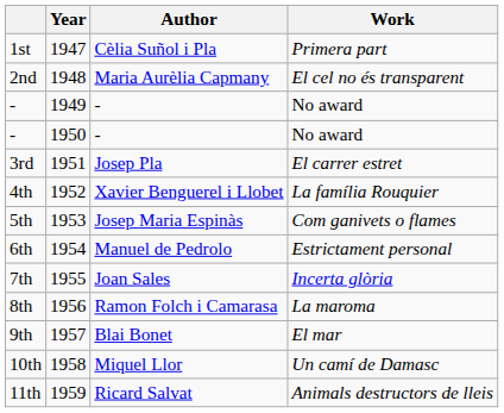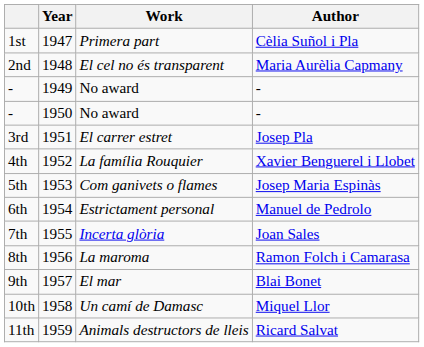 <table class="wikitable">
 <tr>
 <th></th>
 <th>Year</th>
+<th>Work</th>
 <th>Author</th>
-<th>Work</th>
 </tr>
 <tr>
 <td>1st</td>
 <td>1947</td>
+<td><em>Primera part</em></td>
 <td><a href='#'>Cèlia Suñol i Pla</a></td>
-<td><em>Primera part</em></td>
 </tr>
 <tr>
 <td>2nd</td>
 <td>1948</td>
+<td><em>El cel no és transparent</em></td>
 <td><a href='#'>Maria Aurèlia Capmany</a></td>
-<td><em>El cel no és transparent</em></td>
 </tr>
 <tr>
 <td>-</td>
 <td>1949</td>
+<td>No award</td>
 <td>-</td>
-<td>No award</td>
 </tr>
 <tr>
 <td>-</td>
 <td>1950</td>
+<td>No award</td>
 <td>-</td>
-<td>No award</td>
 </tr>
 <tr>
 <td>3rd</td>
 <td>1951</td>
+<td><em>El carrer estret</em></td>
 <td><a href='#'>Josep Pla</a></td>
-<td><em>El carrer estret</em></td>
 </tr>
 <tr>
 <td>4th</td>
 <td>1952</td>
+<td><em>La família Rouquier</em></td>
 <td><a href='#'>Xavier Benguerel i Llobet</a></td>
-<td><em>La família Rouquier</em></td>
 </tr>
 <tr>
 <td>5th</td>
 <td>1953</td>
+<td><em>Com ganivets o flames</em></td>
 <td><a href='#'>Josep Maria Espinàs</a></td>
-<td><em>Com ganivets o flames</em></td>
 </tr>
 <tr>
 <td>6th</td>
 <td>1954</td>
+<td><em>Estrictament personal</em></td>
 <td><a href='#'>Manuel de Pedrolo</a></td>
-<td><em>Estrictament personal</em></td>
 </tr>
 <tr>
 <td>7th</td>
 <td>1955</td>
+<td><em><a href='#'>Incerta glòria</a></em></td>
 <td><a href='#'>Joan Sales</a></td>
-<td><em><a href='#'>Incerta glòria</a></em></td>
 </tr>
 <tr>
 <td>8th</td>
 <td>1956</td>
+<td><em>La maroma</em></td>
 <td><a href='#'>Ramon Folch i Camarasa</a></td>
-<td><em>La maroma</em></td>
 </tr>
 <tr>
 <td>9th</td>
 <td>1957</td>
+<td><em>El mar</em></td>
 <td><a href='#'>Blai Bonet</a></td>
-<td><em>El mar</em></td>
 </tr>
 <tr>
 <td>10th</td>
 <td>1958</td>
+<td><em>Un camí de Damasc</em></td>
 <td><a href='#'>Miquel Llor</a></td>
-<td><em>Un camí de Damasc</em></td>
 </tr>
 <tr>
 <td>11th</td>
 <td>1959</td>
+<td><em>Animals destructors de lleis</em></td>
 <td><a href='#'>Ricard Salvat</a></td>
-<td><em>Animals destructors de lleis</em></td>
 </tr>
 </table>
